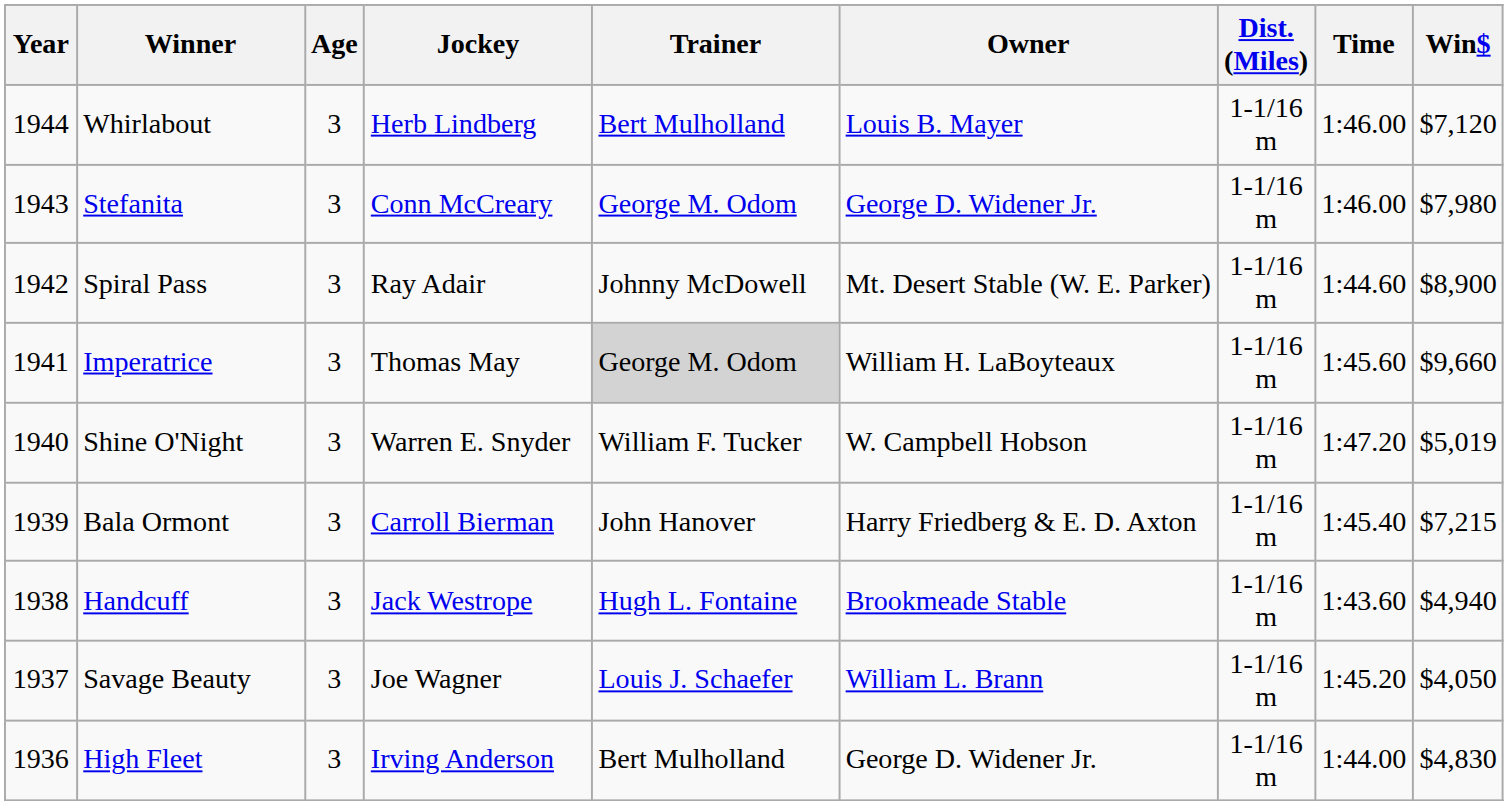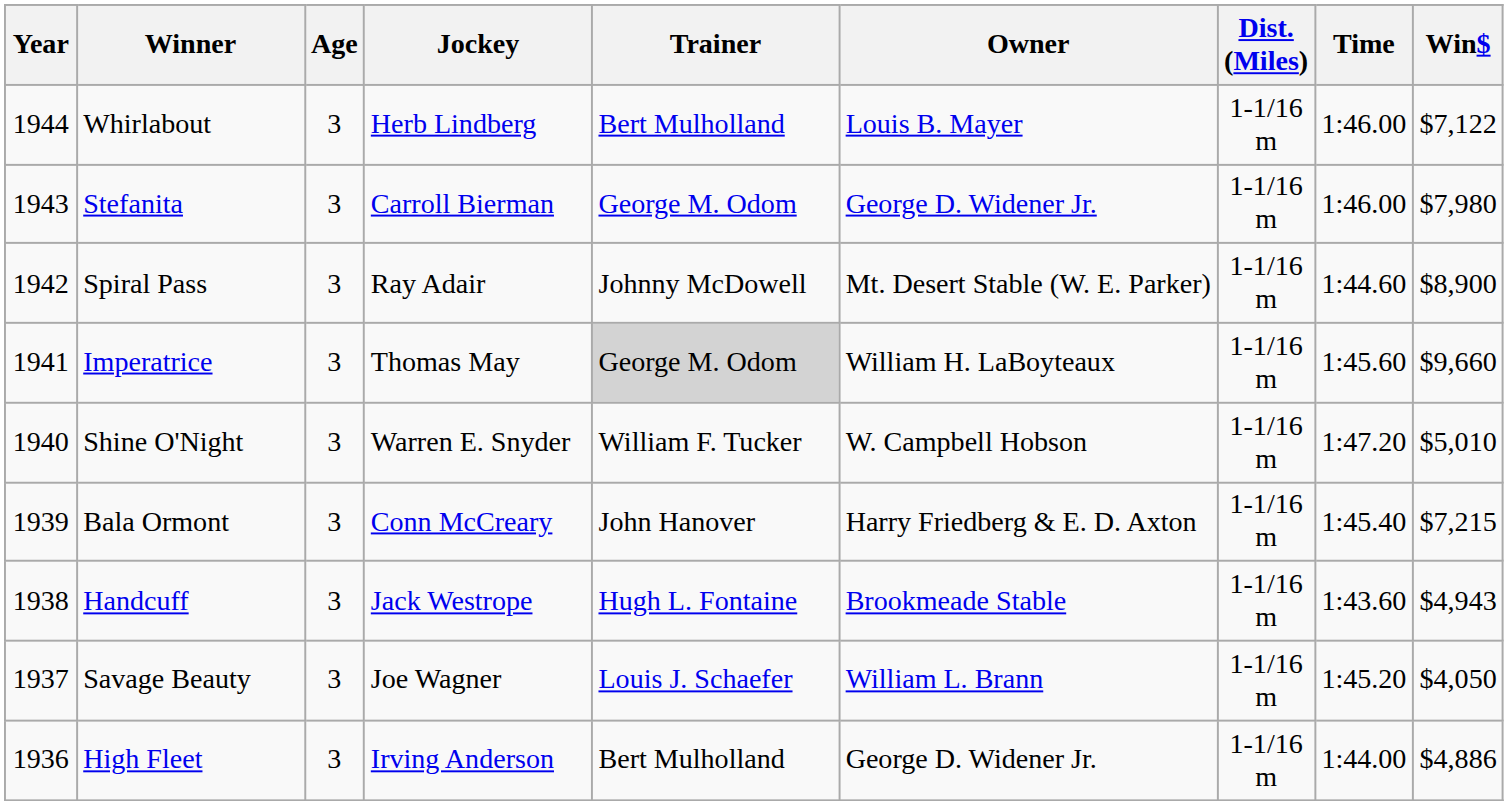 <table class="wikitable sortable" style="font-size:90%">
 <tr>
 <th style="width:30px">Year<br></th>
 <th style="width:110px">Winner<br></th>
 <th style="width:20px">Age<br></th>
 <th style="width:110px">Jockey<br></th>
 <th style="width:120px">Trainer<br></th>
 <th>Owner<br></th>
 <th style="width:25px"><a href='#'>Dist.</a><br> <span>(<a href='#'>Miles</a>)</span></th>
 <th style="width:25px">Time<br></th>
 <th style="width:25px">Win<a href='#'>$</a><br></th>
 </tr>
 <tr>
 <td align=center>1944</td>
 <td>Whirlabout</td>
 <td align=center>3</td>
 <td><a href='#'>Herb Lindberg</a></td>
 <td><a href='#'>Bert Mulholland</a></td>
 <td><a href='#'>Louis B. Mayer</a></td>
 <td align=center>1-1/16 m</td>
 <td>1:46.00</td>
-<td>$7,120</td>
+<td>$7,122</td>
 </tr>
 <tr>
 <td align=center>1943</td>
 <td><a href='#'>Stefanita</a></td>
 <td align=center>3</td>
-<td><a href='#'>Conn McCreary</a></td>
+<td><a href='#'>Carroll Bierman</a></td>
 <td><a href='#'>George M. Odom</a></td>
 <td><a href='#'>George D. Widener Jr.</a></td>
 <td align=center>1-1/16 m</td>
 <td>1:46.00</td>
 <td>$7,980</td>
 </tr>
 <tr>
 <td align=center>1942</td>
 <td>Spiral Pass</td>
 <td align=center>3</td>
 <td>Ray Adair</td>
 <td>Johnny McDowell</td>
 <td>Mt. Desert Stable (W. E. Parker)</td>
 <td align=center>1-1/16 m</td>
 <td>1:44.60</td>
 <td>$8,900</td>
 </tr>
 <tr>
 <td align=center>1941</td>
 <td><a href='#'>Imperatrice</a></td>
 <td align=center>3</td>
 <td>Thomas May</td>
 <td style="background: lightgrey;">George M. Odom</td>
 <td>William H. LaBoyteaux</td>
 <td align=center>1-1/16 m</td>
 <td>1:45.60</td>
 <td>$9,660</td>
 </tr>
 <tr>
 <td align=center>1940</td>
 <td>Shine O'Night</td>
 <td align=center>3</td>
 <td>Warren E. Snyder</td>
 <td>William F. Tucker</td>
 <td>W. Campbell Hobson</td>
 <td align=center>1-1/16 m</td>
 <td>1:47.20</td>
-<td>$5,019</td>
+<td>$5,010</td>
 </tr>
 <tr>
 <td align=center>1939</td>
 <td>Bala Ormont</td>
 <td align=center>3</td>
-<td><a href='#'>Carroll Bierman</a></td>
+<td><a href='#'>Conn McCreary</a></td>
 <td>John Hanover</td>
 <td>Harry Friedberg & E. D. Axton</td>
 <td align=center>1-1/16 m</td>
 <td>1:45.40</td>
 <td>$7,215</td>
 </tr>
 <tr>
 <td align=center>1938</td>
 <td><a href='#'>Handcuff</a></td>
 <td align=center>3</td>
 <td><a href='#'>Jack Westrope</a></td>
 <td><a href='#'>Hugh L. Fontaine</a></td>
 <td><a href='#'>Brookmeade Stable</a></td>
 <td align=center>1-1/16 m</td>
 <td>1:43.60</td>
-<td>$4,940</td>
+<td>$4,943</td>
 </tr>
 <tr>
 <td align=center>1937</td>
 <td>Savage Beauty</td>
 <td align=center>3</td>
 <td>Joe Wagner</td>
 <td><a href='#'>Louis J. Schaefer</a></td>
 <td><a href='#'>William L. Brann</a></td>
 <td align=center>1-1/16 m</td>
 <td>1:45.20</td>
 <td>$4,050</td>
 </tr>
 <tr>
 <td align=center>1936</td>
 <td><a href='#'>High Fleet</a></td>
 <td align=center>3</td>
 <td><a href='#'>Irving Anderson</a></td>
 <td>Bert Mulholland</td>
 <td>George D. Widener Jr.</td>
 <td align=center>1-1/16 m</td>
 <td>1:44.00</td>
-<td>$4,830</td>
+<td>$4,886</td>
 </tr>
 <tr>
 </tr>
 </table>
